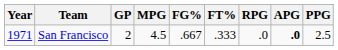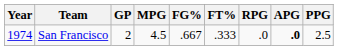 <table class="wikitable sortable" style="font-size:95%; text-align:right;">
 <tr>
 <th>Year</th>
 <th>Team</th>
 <th>GP</th>
 <th>MPG</th>
 <th>FG%</th>
 <th>FT%</th>
 <th>RPG</th>
 <th>APG</th>
 <th>PPG</th>
 </tr>
 <tr>
-<td style="text-align:left;"><a href='#'>1971</a></td>
+<td style="text-align:left;"><a href='#'>1974</a></td>
 <td style="text-align:left;"><a href='#'>San Francisco</a></td>
 <td>2</td>
 <td>4.5</td>
 <td>.667</td>
 <td>.333</td>
 <td>.0</td>
 <td><strong>.0</strong></td>
 <td>2.5</td>
 </tr>
 </table>
